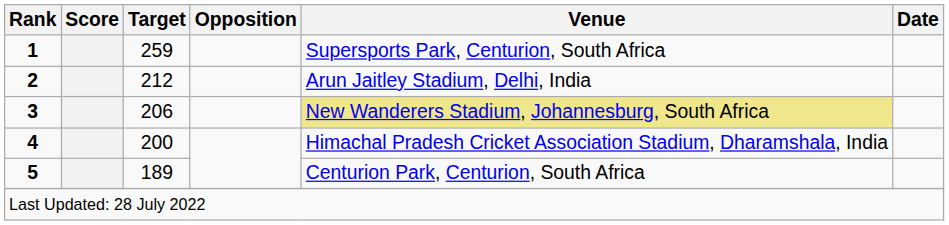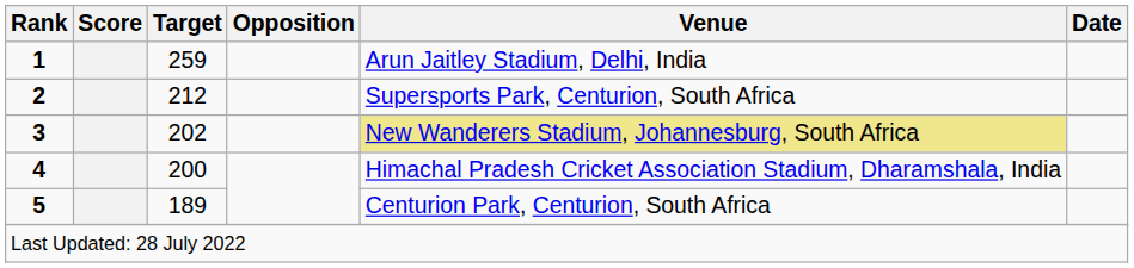 <table class="wikitable plainrowheaders sortable">
 <tr>
 <th scope=col>Rank</th>
 <th scope=col>Score</th>
 <th scope=col>Target</th>
 <th scope=col>Opposition</th>
 <th scope=col>Venue</th>
 <th scope=col>Date</th>
 </tr>
 <tr -bgcolor=#cee0f2>
 <td align=center><strong>1</strong></td>
 <th scope=row style=text-align:center;></th>
 <td align=center>259</td>
 <td></td>
-<td><a href='#'>Supersports Park</a>, <a href='#'>Centurion</a>, South Africa</td>
+<td><a href='#'>Arun Jaitley Stadium</a>, <a href='#'>Delhi</a>, India</td>
 <td></td>
 </tr>
 <tr>
 <td align=center><strong>2</strong></td>
 <th scope=row style=text-align:center;></th>
 <td align=center>212</td>
 <td></td>
-<td><a href='#'>Arun Jaitley Stadium</a>, <a href='#'>Delhi</a>, India</td>
+<td><a href='#'>Supersports Park</a>, <a href='#'>Centurion</a>, South Africa</td>
 <td></td>
 </tr>
 <tr>
 <td align=center><strong>3</strong></td>
 <th scope=row style=text-align:center;></th>
-<td align=center>206</td>
+<td align=center>202</td>
 <td></td>
 <td style="background: khaki;"><a href='#'>New Wanderers Stadium</a>, <a href='#'>Johannesburg</a>, South Africa</td>
 <td> </td>
 </tr>
 <tr>
 <td align=center><strong>4</strong></td>
 <th scope=row style=text-align:center;></th>
 <td align=center>200</td>
 <td rowspan=2></td>
 <td><a href='#'>Himachal Pradesh Cricket Association Stadium</a>, <a href='#'>Dharamshala</a>, India</td>
 <td></td>
 </tr>
 <tr>
 <td align=center><strong>5</strong></td>
 <th scope=row style=text-align:center;></th>
 <td align=center>189</td>
 <td><a href='#'>Centurion Park</a>, <a href='#'>Centurion</a>, South Africa</td>
 <td></td>
 </tr>
 <tr>
 </tr>
 <tr class=sortbottom>
 <td colspan=6><small>Last Updated: 28 July 2022</small></td>
 </tr>
 </table>
